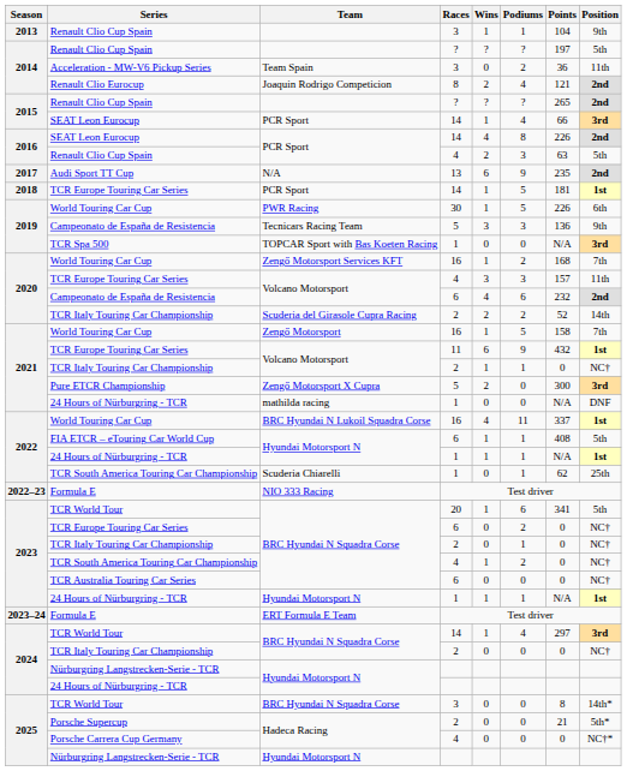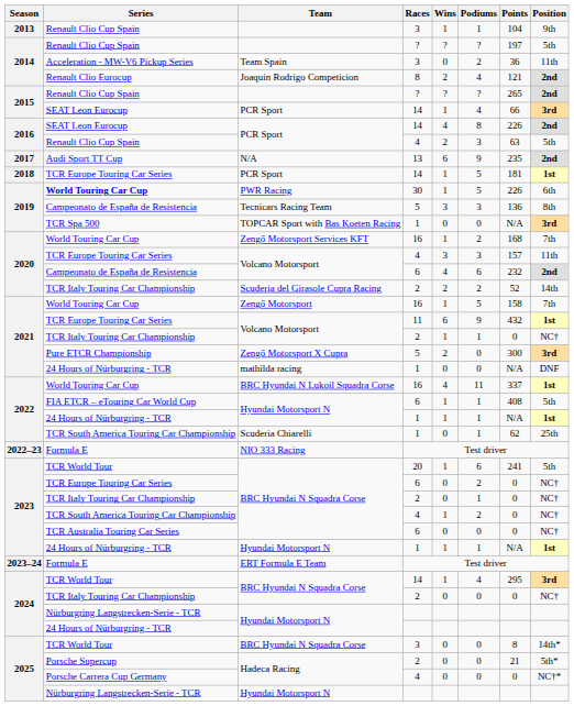 <table class="wikitable" style="font-size: 90%; text-align:center">
 <tr>
 <th>Season</th>
 <th>Series</th>
 <th>Team</th>
 <th>Races</th>
 <th>Wins</th>
 <th>Podiums</th>
 <th>Points</th>
 <th>Position</th>
 </tr>
 <tr>
 <th>2013</th>
 <td align=left><a href='#'>Renault Clio Cup Spain</a></td>
 <td align=left></td>
 <td>3</td>
 <td>1</td>
 <td>1</td>
 <td>104</td>
 <td>9th</td>
 </tr>
 <tr>
 <th rowspan=3>2014</th>
 <td align=left><a href='#'>Renault Clio Cup Spain</a></td>
 <td align=left></td>
 <td>?</td>
 <td>?</td>
 <td>?</td>
 <td>197</td>
 <td>5th</td>
 </tr>
 <tr>
 <td align=left><a href='#'>Acceleration - MW-V6 Pickup Series</a></td>
 <td align=left>Team Spain</td>
 <td>3</td>
 <td>0</td>
 <td>2</td>
 <td>36</td>
 <td>11th</td>
 </tr>
 <tr>
 <td align=left><a href='#'>Renault Clio Eurocup</a></td>
 <td align=left>Joaquin Rodrigo Competicion</td>
 <td>8</td>
 <td>2</td>
 <td>4</td>
 <td>121</td>
 <td style="background:#DFDFDF;"><strong>2nd</strong></td>
 </tr>
 <tr>
 <th rowspan=2>2015</th>
 <td align=left><a href='#'>Renault Clio Cup Spain</a></td>
 <td align=left></td>
 <td>?</td>
 <td>?</td>
 <td>?</td>
 <td>265</td>
 <td style="background:#DFDFDF;"><strong>2nd</strong></td>
 </tr>
 <tr>
 <td align=left><a href='#'>SEAT Leon Eurocup</a></td>
 <td align=left>PCR Sport</td>
 <td>14</td>
 <td>1</td>
 <td>4</td>
 <td>66</td>
 <td style="background:#FFDF9F;"><strong>3rd</strong></td>
 </tr>
 <tr>
 <th rowspan=2>2016</th>
 <td align=left><a href='#'>SEAT Leon Eurocup</a></td>
 <td rowspan="2" align="left">PCR Sport</td>
 <td>14</td>
 <td>4</td>
 <td>8</td>
 <td>226</td>
 <td style="background:#DFDFDF;"><strong>2nd</strong></td>
 </tr>
 <tr>
 <td align=left><a href='#'>Renault Clio Cup Spain</a></td>
 <td>4</td>
 <td>2</td>
 <td>3</td>
 <td>63</td>
 <td>5th</td>
 </tr>
 <tr>
 <th>2017</th>
 <td align=left><a href='#'>Audi Sport TT Cup</a></td>
 <td align=left>N/A</td>
 <td>13</td>
 <td>6</td>
 <td>9</td>
 <td>235</td>
 <td style="background:#DFDFDF;"><strong>2nd</strong></td>
 </tr>
 <tr>
 <th>2018</th>
 <td align=left><a href='#'>TCR Europe Touring Car Series</a></td>
 <td align=left>PCR Sport</td>
 <td>14</td>
 <td>1</td>
 <td>5</td>
 <td>181</td>
 <td style="background:#FFFFBF;"><strong>1st</strong></td>
 </tr>
 <tr>
 <th rowspan="3">2019</th>
-<td align=left><a href='#'>World Touring Car Cup</a></td>
+<td align=left><strong><a href='#'>World Touring Car Cup</a></strong></td>
 <td align=left><a href='#'>PWR Racing</a></td>
 <td>30</td>
 <td>1</td>
 <td>5</td>
 <td>226</td>
 <td>6th</td>
 </tr>
 <tr>
 <td align=left><a href='#'>Campeonato de España de Resistencia</a></td>
 <td align=left>Tecnicars Racing Team</td>
 <td>5</td>
 <td>3</td>
 <td>3</td>
 <td>136</td>
-<td>9th</td>
+<td>8th</td>
 </tr>
 <tr>
 <td align=left><a href='#'>TCR Spa 500</a></td>
 <td align=left>TOPCAR Sport with <a href='#'>Bas Koeten Racing</a></td>
 <td>1</td>
 <td>0</td>
 <td>0</td>
 <td>N/A</td>
 <td style="background:#FFDF9F;"><strong>3rd</strong></td>
 </tr>
 <tr>
 <th rowspan="4">2020</th>
 <td align=left><a href='#'>World Touring Car Cup</a></td>
 <td align=left><a href='#'>Zengő Motorsport Services KFT</a></td>
 <td>16</td>
 <td>1</td>
 <td>2</td>
 <td>168</td>
 <td>7th</td>
 </tr>
 <tr>
 <td align=left><a href='#'>TCR Europe Touring Car Series</a></td>
 <td align=left rowspan=2>Volcano Motorsport</td>
 <td>4</td>
 <td>3</td>
 <td>3</td>
 <td>157</td>
 <td>11th</td>
 </tr>
 <tr>
 <td align=left><a href='#'>Campeonato de España de Resistencia</a></td>
 <td>6</td>
 <td>4</td>
 <td>6</td>
 <td>232</td>
 <td style="background:#DFDFDF;"><strong>2nd</strong></td>
 </tr>
 <tr>
 <td align=left><a href='#'>TCR Italy Touring Car Championship</a></td>
 <td align=left><a href='#'>Scuderia del Girasole Cupra Racing</a></td>
 <td>2</td>
 <td>2</td>
 <td>2</td>
 <td>52</td>
 <td>14th</td>
 </tr>
 <tr>
 <th rowspan="5">2021</th>
 <td align=left><a href='#'>World Touring Car Cup</a></td>
 <td align=left><a href='#'>Zengő Motorsport</a></td>
 <td>16</td>
 <td>1</td>
 <td>5</td>
 <td>158</td>
 <td>7th</td>
 </tr>
 <tr>
 <td align=left><a href='#'>TCR Europe Touring Car Series</a></td>
 <td align=left rowspan=2>Volcano Motorsport</td>
 <td>11</td>
 <td>6</td>
 <td>9</td>
 <td>432</td>
 <td style="background:#FFFFBF;"><strong>1st</strong></td>
 </tr>
 <tr>
 <td align=left><a href='#'>TCR Italy Touring Car Championship</a></td>
 <td>2</td>
 <td>1</td>
 <td>1</td>
 <td>0</td>
 <td>NC†</td>
 </tr>
 <tr>
 <td align=left><a href='#'>Pure ETCR Championship</a></td>
 <td align=left><a href='#'>Zengő Motorsport X Cupra</a></td>
 <td>5</td>
 <td>2</td>
 <td>0</td>
 <td>300</td>
 <td style="background:#FFDF9F;"><strong>3rd</strong></td>
 </tr>
 <tr>
 <td align=left><a href='#'>24 Hours of Nürburgring - TCR</a></td>
 <td align=left>mathilda racing</td>
 <td>1</td>
 <td>0</td>
 <td>0</td>
 <td>N/A</td>
 <td>DNF</td>
 </tr>
 <tr>
 <th rowspan="4">2022</th>
 <td align=left><a href='#'>World Touring Car Cup</a></td>
 <td align=left><a href='#'>BRC Hyundai N Lukoil Squadra Corse</a></td>
 <td>16</td>
 <td>4</td>
 <td>11</td>
 <td>337</td>
 <td style="background:#FFFFBF;"><strong>1st</strong></td>
 </tr>
 <tr>
 <td align=left><a href='#'>FIA ETCR – eTouring Car World Cup</a></td>
 <td align=left rowspan=2><a href='#'>Hyundai Motorsport N</a></td>
 <td>6</td>
 <td>1</td>
 <td>1</td>
 <td>408</td>
 <td>5th</td>
 </tr>
 <tr>
 <td align=left><a href='#'>24 Hours of Nürburgring - TCR</a></td>
 <td>1</td>
 <td>1</td>
 <td>1</td>
 <td>N/A</td>
 <td style="background:#FFFFBF;"><strong>1st</strong></td>
 </tr>
 <tr>
 <td align=left><a href='#'>TCR South America Touring Car Championship</a></td>
 <td align=left>Scuderia Chiarelli</td>
 <td>1</td>
 <td>0</td>
 <td>1</td>
 <td>62</td>
 <td>25th</td>
 </tr>
 <tr>
 <th>2022–23</th>
 <td align=left><a href='#'>Formula E</a></td>
 <td align=left><a href='#'>NIO 333 Racing</a></td>
 <td colspan="5">Test driver</td>
 </tr>
 <tr>
 <th rowspan="6">2023</th>
 <td align=left><a href='#'>TCR World Tour</a></td>
 <td rowspan="5" align="left"><a href='#'>BRC Hyundai N Squadra Corse</a></td>
 <td>20</td>
 <td>1</td>
 <td>6</td>
-<td>341</td>
+<td>241</td>
 <td>5th</td>
 </tr>
 <tr>
 <td align=left><a href='#'>TCR Europe Touring Car Series</a></td>
 <td>6</td>
 <td>0</td>
 <td>2</td>
 <td>0</td>
 <td>NC†</td>
 </tr>
 <tr>
 <td align=left><a href='#'>TCR Italy Touring Car Championship</a></td>
 <td>2</td>
 <td>0</td>
 <td>1</td>
 <td>0</td>
 <td>NC†</td>
 </tr>
 <tr>
 <td align=left><a href='#'>TCR South America Touring Car Championship</a></td>
 <td>4</td>
 <td>1</td>
 <td>2</td>
 <td>0</td>
 <td>NC†</td>
 </tr>
 <tr>
 <td align=left><a href='#'>TCR Australia Touring Car Series</a></td>
 <td>6</td>
 <td>0</td>
 <td>0</td>
 <td>0</td>
 <td>NC†</td>
 </tr>
 <tr>
 <td align=left><a href='#'>24 Hours of Nürburgring - TCR</a></td>
 <td align=left><a href='#'>Hyundai Motorsport N</a></td>
 <td>1</td>
 <td>1</td>
 <td>1</td>
 <td>N/A</td>
 <td style="background:#FFFFBF;"><strong>1st</strong></td>
 </tr>
 <tr>
 <th>2023–24</th>
 <td align=left><a href='#'>Formula E</a></td>
 <td align=left><a href='#'>ERT Formula E Team</a></td>
 <td colspan="5">Test driver</td>
 </tr>
 <tr>
 <th rowspan="4">2024</th>
 <td align=left><a href='#'>TCR World Tour</a></td>
 <td rowspan="2" align="left"><a href='#'>BRC Hyundai N Squadra Corse</a></td>
 <td>14</td>
 <td>1</td>
 <td>4</td>
-<td>297</td>
+<td>295</td>
 <td style="background:#FFDF9F;"><strong>3rd</strong></td>
 </tr>
 <tr>
 <td align=left><a href='#'>TCR Italy Touring Car Championship</a></td>
 <td>2</td>
 <td>0</td>
 <td>0</td>
 <td>0</td>
 <td>NC†</td>
 </tr>
 <tr>
 <td align=left><a href='#'>Nürburgring Langstrecken-Serie - TCR</a></td>
 <td rowspan="2" align="left"><a href='#'>Hyundai Motorsport N</a></td>
 <td></td>
 <td></td>
 <td></td>
 <td></td>
 <td></td>
 </tr>
 <tr>
 <td align=left><a href='#'>24 Hours of Nürburgring - TCR</a></td>
 <td></td>
 <td></td>
 <td></td>
 <td></td>
 <td></td>
 </tr>
 <tr>
 <th rowspan="4">2025</th>
 <td align=left><a href='#'>TCR World Tour</a></td>
 <td align=left><a href='#'>BRC Hyundai N Squadra Corse</a></td>
 <td>3</td>
 <td>0</td>
 <td>0</td>
 <td>8</td>
 <td>14th*</td>
 </tr>
 <tr>
 <td align=left><a href='#'>Porsche Supercup</a></td>
 <td rowspan="2" align="left">Hadeca Racing</td>
 <td>2</td>
 <td>0</td>
 <td>0</td>
 <td>21</td>
 <td>5th*</td>
 </tr>
 <tr>
 <td align=left><a href='#'>Porsche Carrera Cup Germany</a></td>
 <td>4</td>
 <td>0</td>
 <td>0</td>
 <td>0</td>
 <td>NC†*</td>
 </tr>
 <tr>
 <td align="left"><a href='#'>Nürburgring Langstrecken-Serie - TCR</a></td>
 <td align="left"><a href='#'>Hyundai Motorsport N</a></td>
 <td></td>
 <td></td>
 <td></td>
 <td></td>
 <td></td>
 </tr>
 </table>
